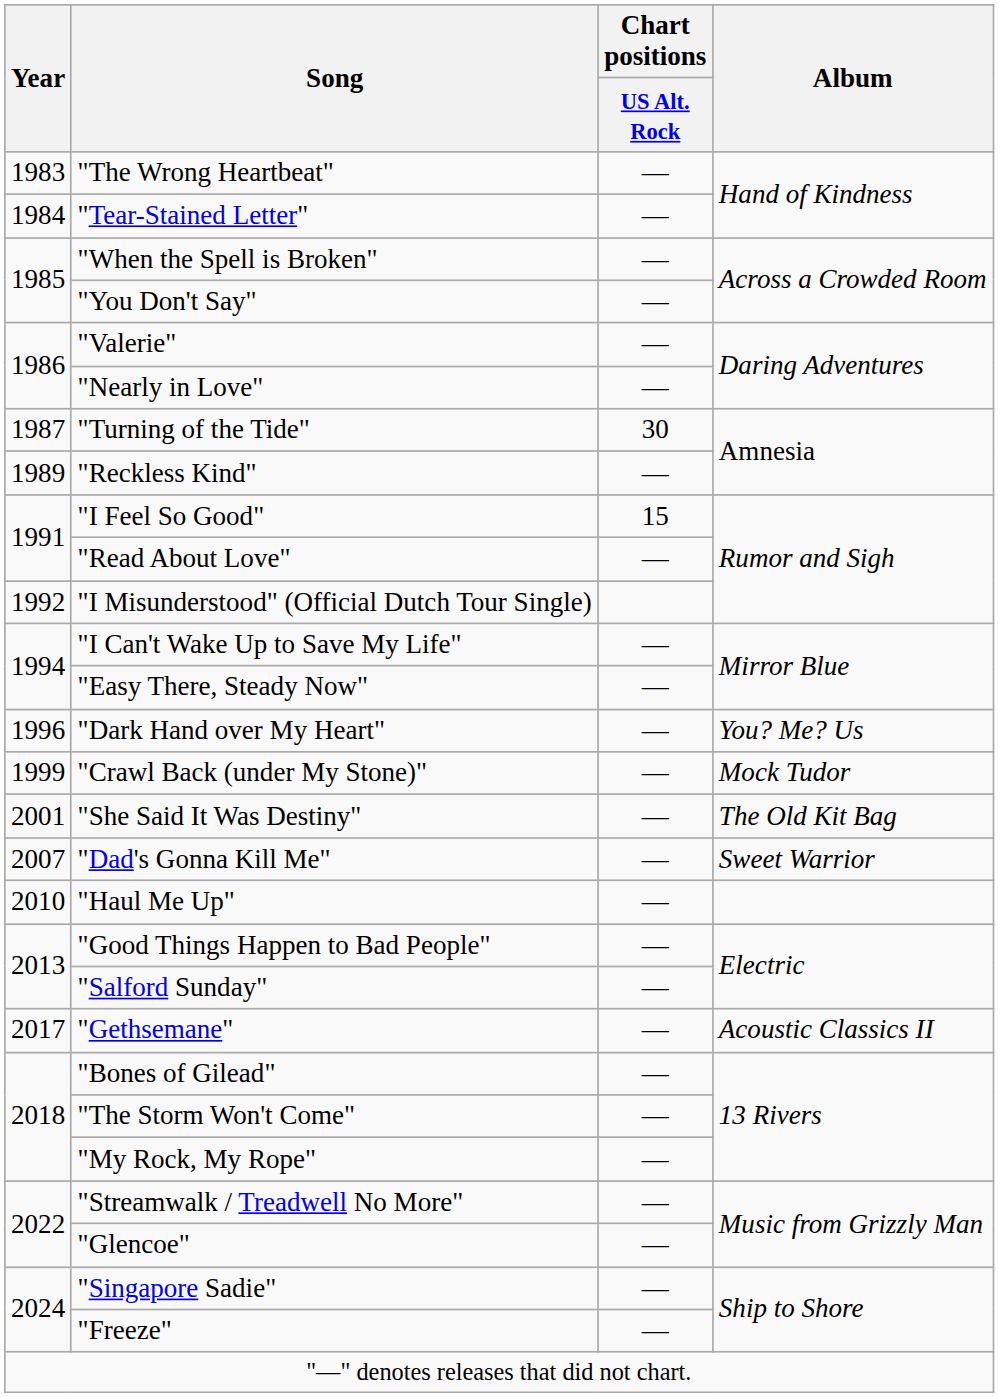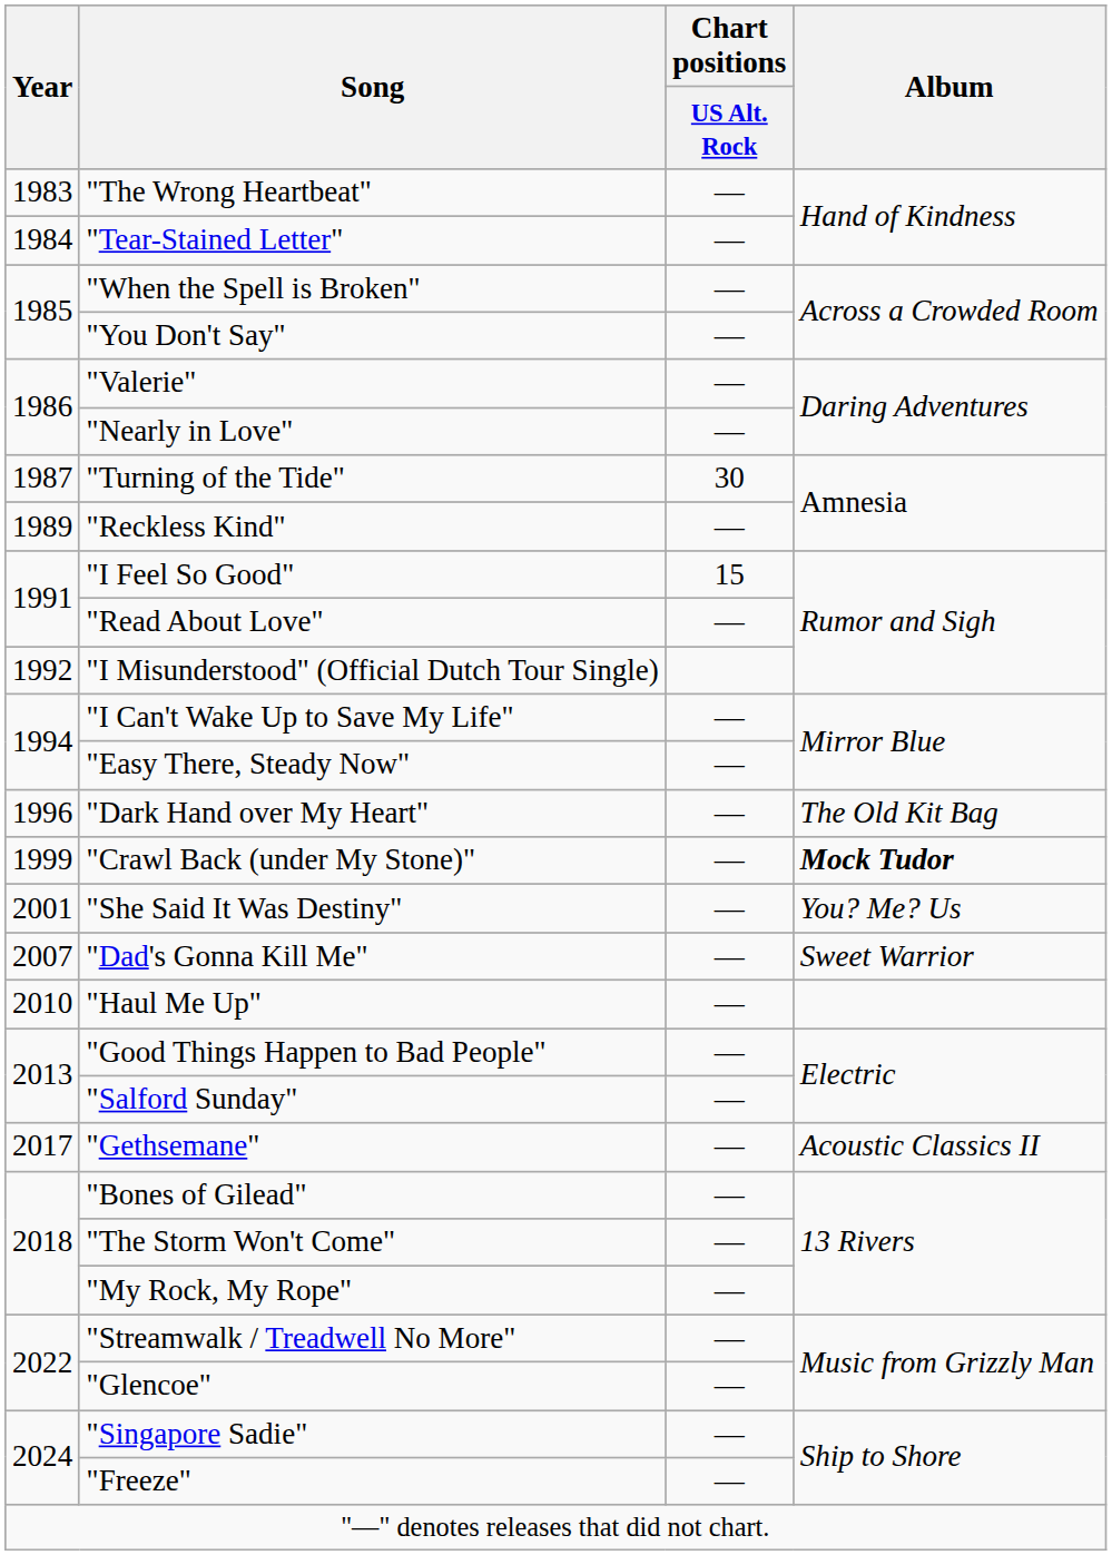 <table class="wikitable">
 <tr>
 <th rowspan=2>Year</th>
 <th rowspan=2>Song</th>
 <th colspan=1>Chart positions</th>
 <th rowspan=2>Album</th>
 </tr>
 <tr>
 <th width="35"><small><a href='#'>US Alt. Rock</a></small></th>
 </tr>
 <tr>
 <td>1983</td>
 <td>"The Wrong Heartbeat"</td>
 <td align="center">—</td>
 <td rowspan="2"><em>Hand of Kindness</em></td>
 </tr>
 <tr>
 <td>1984</td>
 <td>"<a href='#'>Tear-Stained Letter</a>"</td>
 <td align="center">—</td>
 </tr>
 <tr>
 <td rowspan="2">1985</td>
 <td>"When the Spell is Broken"</td>
 <td align="center">—</td>
 <td rowspan="2"><em>Across a Crowded Room</em></td>
 </tr>
 <tr>
 <td>"You Don't Say"</td>
 <td align="center">—</td>
 </tr>
 <tr>
 <td rowspan="2">1986</td>
 <td>"Valerie"</td>
 <td align="center">—</td>
 <td rowspan="2"><em>Daring Adventures</em></td>
 </tr>
 <tr>
 <td>"Nearly in Love"</td>
 <td align="center">—</td>
 </tr>
 <tr>
 <td>1987</td>
 <td>"Turning of the Tide"</td>
 <td align="center">30</td>
 <td rowspan="2">Amnesia</td>
 </tr>
 <tr>
 <td>1989</td>
 <td>"Reckless Kind"</td>
 <td align="center">—</td>
 </tr>
 <tr>
 <td rowspan="2">1991</td>
 <td>"I Feel So Good"</td>
 <td align="center">15</td>
 <td rowspan="3"><em>Rumor and Sigh</em></td>
 </tr>
 <tr>
 <td>"Read About Love"</td>
 <td align="center">—</td>
 </tr>
 <tr>
 <td>1992</td>
 <td>"I Misunderstood" (Official Dutch Tour Single)</td>
 <td align="center"></td>
 </tr>
 <tr>
 <td rowspan="2">1994</td>
 <td>"I Can't Wake Up to Save My Life"</td>
 <td align="center">—</td>
 <td rowspan="2"><em>Mirror Blue</em></td>
 </tr>
 <tr>
 <td>"Easy There, Steady Now"</td>
 <td align="center">—</td>
 </tr>
 <tr>
 <td>1996</td>
 <td>"Dark Hand over My Heart"</td>
 <td align="center">—</td>
-<td><em>You? Me? Us</em></td>
+<td><em>The Old Kit Bag</em></td>
 </tr>
 <tr>
 <td>1999</td>
 <td>"Crawl Back (under My Stone)"</td>
 <td align="center">—</td>
-<td><em>Mock Tudor</em></td>
+<td><strong><em>Mock Tudor</em></strong></td>
 </tr>
 <tr>
 <td>2001</td>
 <td>"She Said It Was Destiny"</td>
 <td align="center">—</td>
-<td><em>The Old Kit Bag</em></td>
+<td><em>You? Me? Us</em></td>
 </tr>
 <tr>
 <td>2007</td>
 <td>"<a href='#'>Dad</a>'s Gonna Kill Me"</td>
 <td align="center">—</td>
 <td><em>Sweet Warrior</em></td>
 </tr>
 <tr>
 <td>2010</td>
 <td>"Haul Me Up"</td>
 <td align="center">—</td>
 </tr>
 <tr>
 <td rowspan="2">2013</td>
 <td>"Good Things Happen to Bad People"</td>
 <td align="center">—</td>
 <td rowspan="2"><em>Electric</em></td>
 </tr>
 <tr>
 <td>"<a href='#'>Salford</a> Sunday"</td>
 <td align="center">—</td>
 </tr>
 <tr>
 <td>2017</td>
 <td>"<a href='#'>Gethsemane</a>"</td>
 <td align="center">—</td>
 <td><em>Acoustic Classics II</em></td>
 </tr>
 <tr>
 <td rowspan="3">2018</td>
 <td>"Bones of Gilead"</td>
 <td align="center">—</td>
 <td rowspan="3"><em>13 Rivers</em></td>
 </tr>
 <tr>
 <td>"The Storm Won't Come"</td>
 <td align="center">—</td>
 </tr>
 <tr>
 <td>"My Rock, My Rope"</td>
 <td align="center">—</td>
 </tr>
 <tr>
 <td rowspan="2">2022</td>
 <td>"Streamwalk / <a href='#'>Treadwell</a> No More"</td>
 <td align="center">—</td>
 <td rowspan="2"><em>Music from Grizzly Man</em></td>
 </tr>
 <tr>
 <td>"Glencoe"</td>
 <td align="center">—</td>
 </tr>
 <tr>
 <td rowspan="2">2024</td>
 <td>"<a href='#'>Singapore</a> Sadie"</td>
 <td align="center">—</td>
 <td rowspan="2"><em>Ship to Shore</em></td>
 </tr>
 <tr>
 <td>"Freeze"</td>
 <td align="center">—</td>
 </tr>
 <tr>
 <td align="center" colspan="14" style="font-size:90%">"—" denotes releases that did not chart.</td>
 </tr>
 </table>
